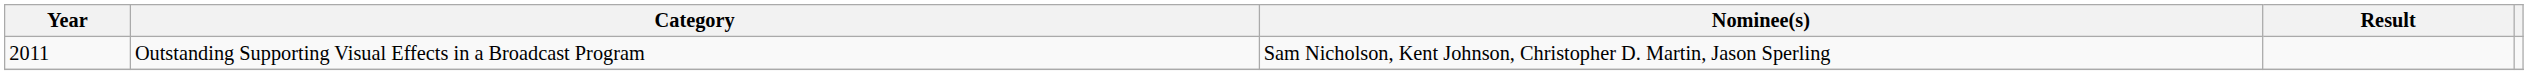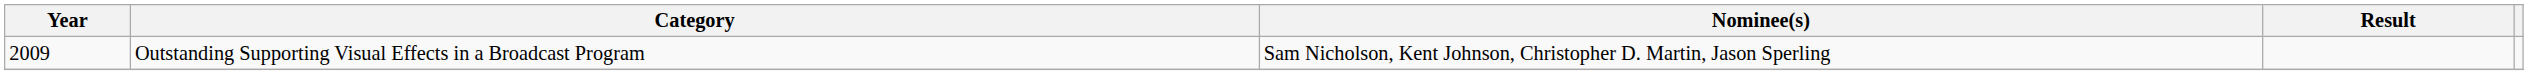 <table class="wikitable" width=100%>
 <tr>
 <th width=5%>Year</th>
 <th width=45%>Category</th>
 <th width=40%>Nominee(s)</th>
 <th width=10%>Result</th>
 <th width=5%></th>
 </tr>
 <tr>
-<td rowspan=1>2011</td>
+<td rowspan=1>2009</td>
 <td>Outstanding Supporting Visual Effects in a Broadcast Program</td>
 <td>Sam Nicholson, Kent Johnson, Christopher D. Martin, Jason Sperling</td>
 <td></td>
 <td></td>
 </tr>
 <tr>
 </tr>
 </table>
